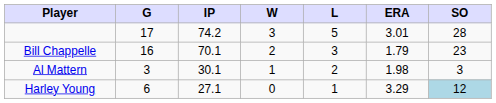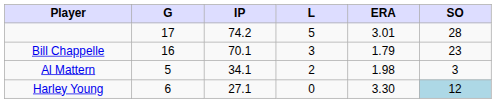 <table class="wikitable sortable">
 <tr>
 <th style="background:#ddf; width:16%;">Player</th>
 <th style="background:#ddf; width:9%;">G</th>
 <th style="background:#ddf; width:9%;">IP</th>
-<th style="background:#ddf; width:9%;">W</th>
 <th style="background:#ddf; width:9%;">L</th>
 <th style="background:#ddf; width:9%;">ERA</th>
 <th style="background:#ddf; width:9%;">SO</th>
 </tr>
 <tr style="text-align:center;">
 <td></td>
 <td>17</td>
 <td>74.2</td>
-<td>3</td>
 <td>5</td>
 <td>3.01</td>
 <td>28</td>
 </tr>
 <tr align="center">
 <td><a href='#'>Bill Chappelle</a></td>
 <td>16</td>
 <td>70.1</td>
-<td>2</td>
 <td>3</td>
 <td>1.79</td>
 <td>23</td>
 </tr>
 <tr align="center">
 <td><a href='#'>Al Mattern</a></td>
-<td>3</td>
-<td>30.1</td>
-<td>1</td>
+<td>5</td>
+<td>34.1</td>
 <td>2</td>
 <td>1.98</td>
 <td>3</td>
 </tr>
 <tr align="center">
 <td><a href='#'>Harley Young</a></td>
 <td>6</td>
 <td>27.1</td>
 <td>0</td>
-<td>1</td>
-<td>3.29</td>
+<td>3.30</td>
 <td style="background: lightblue;">12</td>
 </tr>
 </table>
